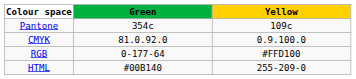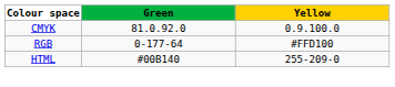 <table border="1" cellpadding="2" cellspacing="0" style="background:#f9f9f9; border:1px solid #aaa; border-collapse:collapse; white-space:nowrap; text-align:left;">
 <tr style="text-align: center; background: #eee">
 <th style="background:white;color:black;width:20%">Colour space</th>
 <th style="background:#00B140;color:white%">Green</th>
 <th style="background:#FFD100;color:black%">Yellow</th>
-</tr>
-<tr style="text-align: center">
-<td><a href='#'>Pantone</a></td>
-<td>354c</td>
-<td>109c</td>
 </tr>
 <tr style="text-align: center">
 <td><a href='#'>CMYK</a></td>
 <td>81.0.92.0</td>
 <td>0.9.100.0</td>
 </tr>
 <tr style="text-align: center">
 <td><a href='#'>RGB</a></td>
 <td>0-177-64</td>
 <td>#FFD100</td>
 </tr>
 <tr style="text-align: center">
 <td><a href='#'>HTML</a></td>
 <td>#00B140</td>
 <td>255-209-0</td>
 </tr>
 </table>
